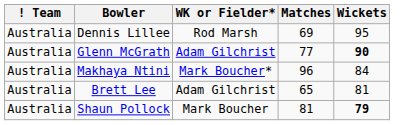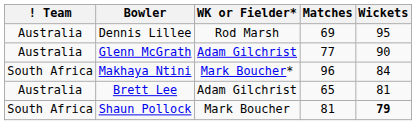 <table class="wikitable sortable" style="font-size: 95%;">
 <tr>
 <th>! Team</th>
 <th>Bowler</th>
 <th>WK or Fielder*</th>
 <th>Matches</th>
 <th>Wickets</th>
 </tr>
 <tr>
 <td align=center>Australia</td>
 <td align=center>Dennis Lillee</td>
 <td align=center>Rod Marsh</td>
 <td align=center>69</td>
 <td align=center>95</td>
 </tr>
 <tr>
 <td align=center>Australia</td>
 <td align=center><a href='#'>Glenn McGrath</a></td>
 <td align=center><a href='#'>Adam Gilchrist</a></td>
 <td align=center>77</td>
-<td align=center><strong>90</strong></td>
+<td align=center>90</td>
 </tr>
 <tr>
-<td align=center>Australia</td>
+<td align=center>South Africa</td>
 <td align=center><a href='#'>Makhaya Ntini</a></td>
 <td align=center><a href='#'>Mark Boucher</a>*</td>
 <td align=center>96</td>
 <td align=center>84</td>
 </tr>
 <tr>
 <td align=center>Australia</td>
 <td align=center><a href='#'>Brett Lee</a></td>
 <td align=center>Adam Gilchrist</td>
 <td align=center>65</td>
 <td align=center>81</td>
 </tr>
 <tr>
-<td align=center>Australia</td>
+<td align=center>South Africa</td>
 <td align=center><a href='#'>Shaun Pollock</a></td>
 <td align=center>Mark Boucher</td>
 <td align=center>81</td>
 <td align=center><strong>79</strong></td>
 </tr>
 </table>
